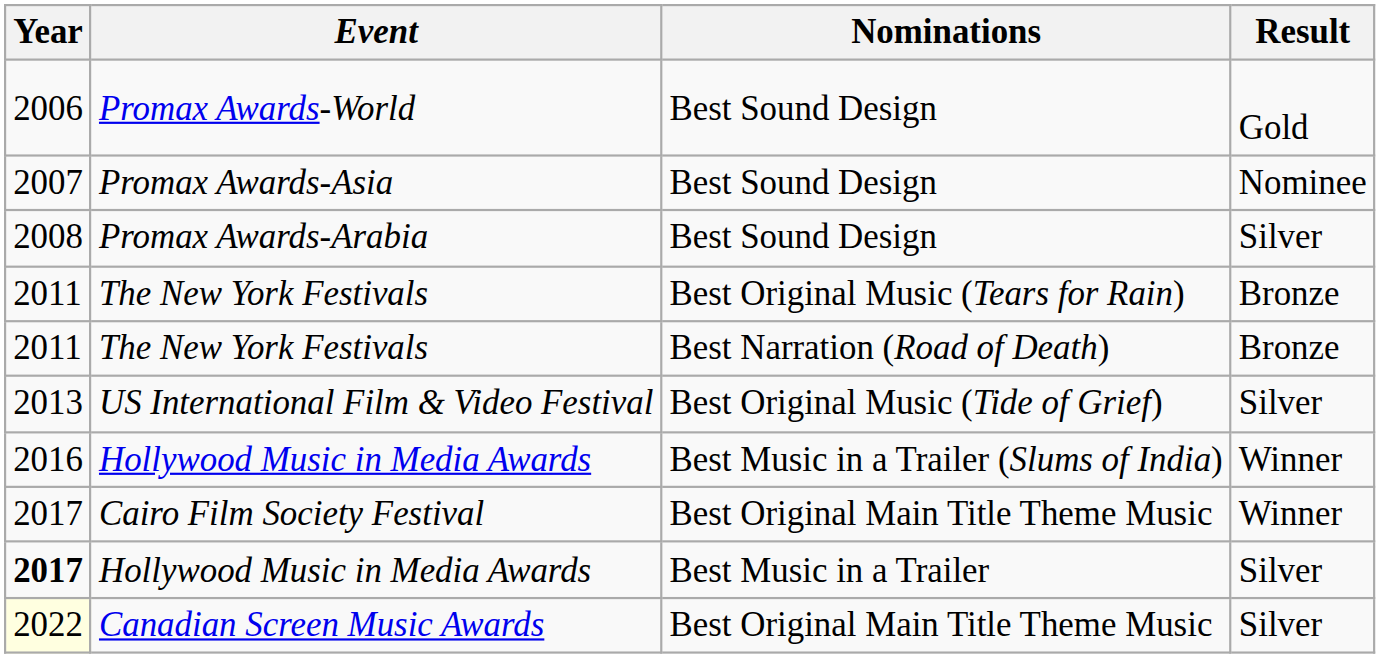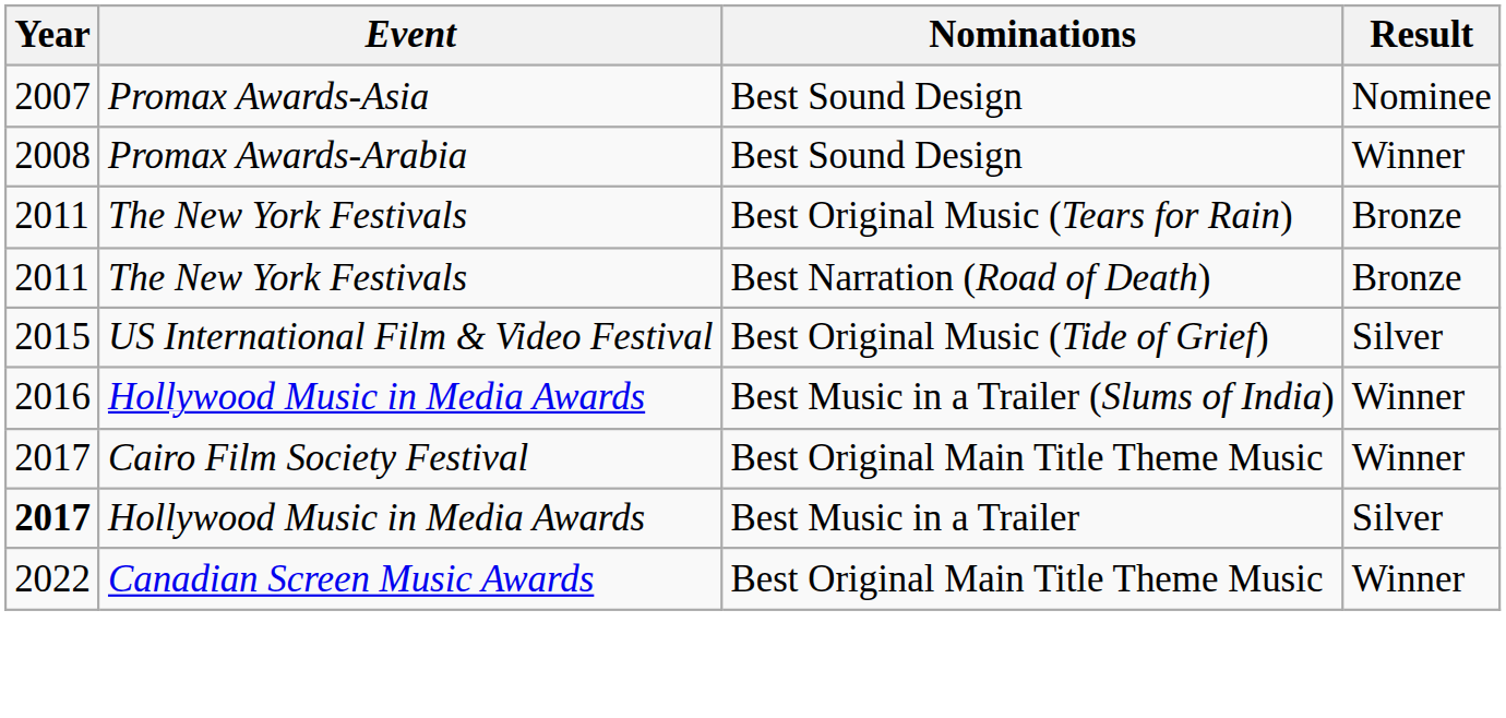 <table class="wikitable">
 <tr>
 <th>Year</th>
 <th><em>Event</em></th>
 <th>Nominations</th>
 <th>Result</th>
-</tr>
-<tr>
-<td>2006</td>
-<td><em><a href='#'>Promax Awards</a>-World</em></td>
-<td>Best Sound Design</td>
-<td><br>Gold</td>
 </tr>
 <tr>
 <td>2007</td>
 <td><em>Promax Awards-Asia</em></td>
 <td>Best Sound Design</td>
 <td>Nominee</td>
 </tr>
 <tr>
 <td>2008</td>
 <td><em>Promax Awards-Arabia</em></td>
 <td>Best Sound Design</td>
-<td>Silver</td>
+<td>Winner</td>
 </tr>
 <tr>
 <td>2011</td>
 <td><em>The New York Festivals</em></td>
 <td>Best Original Music (<em>Tears for Rain</em>)</td>
 <td>Bronze</td>
 </tr>
 <tr>
 <td>2011</td>
 <td><em>The New York Festivals</em></td>
 <td>Best Narration (<em>Road of Death</em>)</td>
 <td>Bronze</td>
 </tr>
 <tr>
-<td>2013</td>
+<td>2015</td>
 <td><em>US International Film & Video Festival</em></td>
 <td>Best Original Music (<em>Tide of Grief</em>)</td>
 <td>Silver</td>
 </tr>
 <tr>
 <td>2016</td>
 <td><em><a href='#'>Hollywood Music in Media Awards</a></em></td>
 <td>Best Music in a Trailer (<em>Slums of India</em>)</td>
 <td>Winner</td>
 </tr>
 <tr>
 <td>2017</td>
 <td><em>Cairo Film Society Festival</em></td>
 <td>Best Original Main Title Theme Music<br></td>
 <td>Winner</td>
 </tr>
 <tr>
 <td><strong>2017</strong></td>
 <td><em>Hollywood Music in Media Awards</em></td>
 <td>Best Music in a Trailer</td>
 <td>Silver</td>
 </tr>
 <tr>
-<td style="background: lightyellow;">2022</td>
+<td>2022</td>
 <td><em><a href='#'>Canadian Screen Music Awards</a></em></td>
 <td>Best Original Main Title Theme Music</td>
-<td>Silver</td>
+<td>Winner</td>
 </tr>
 </table>
